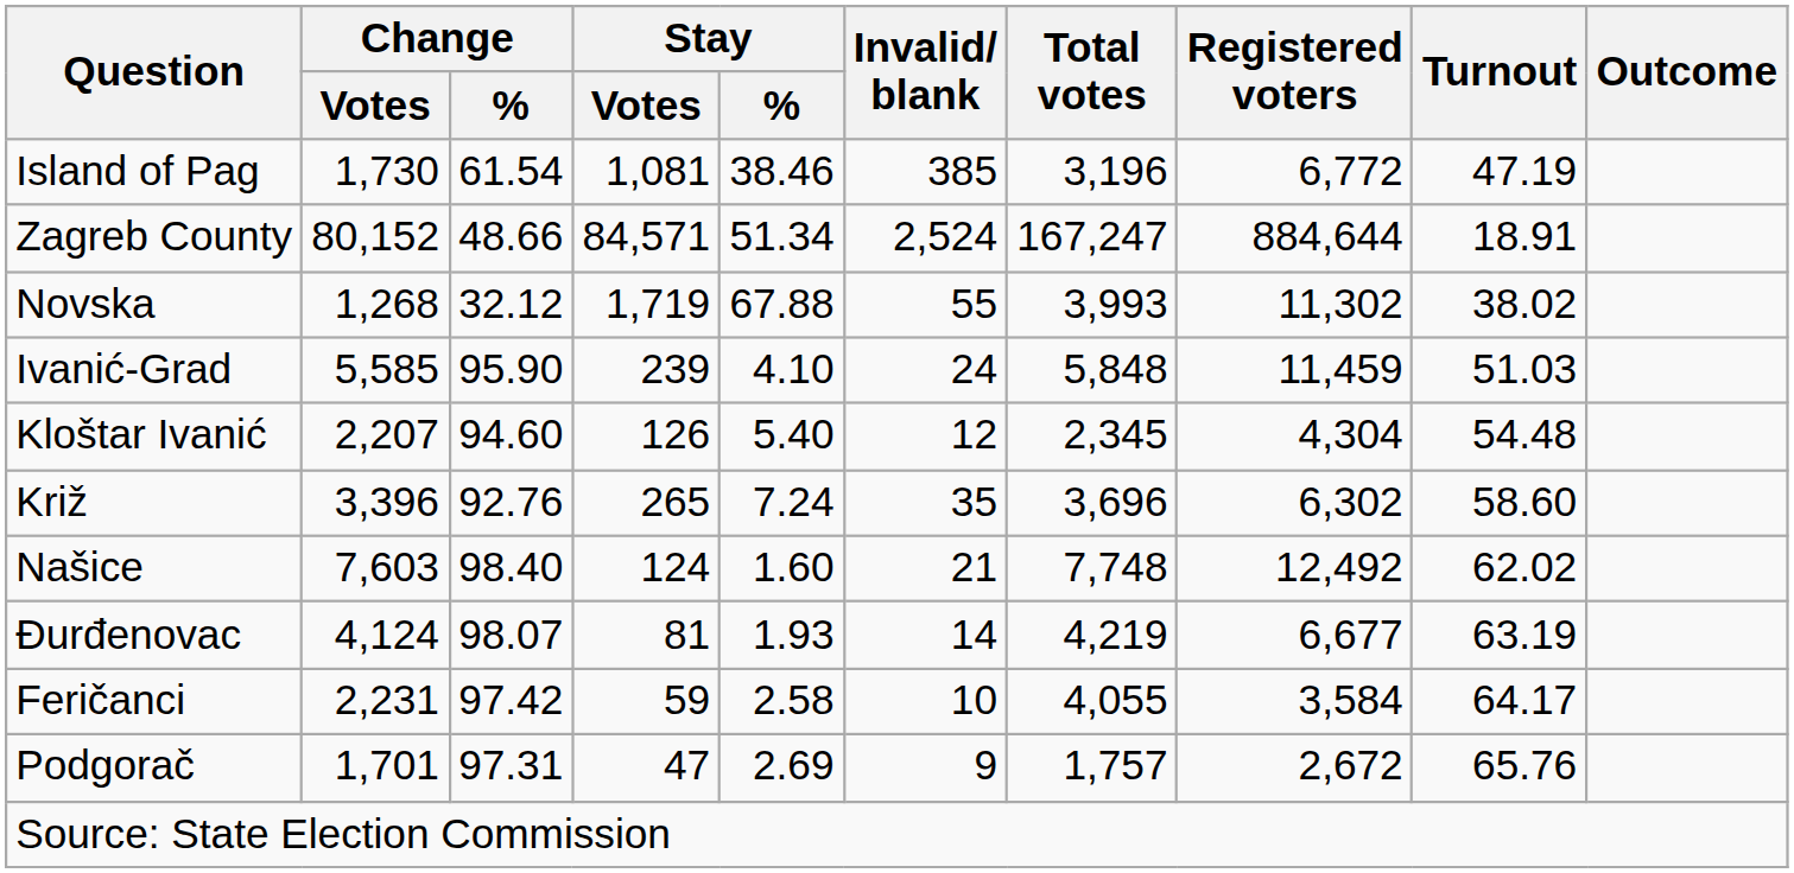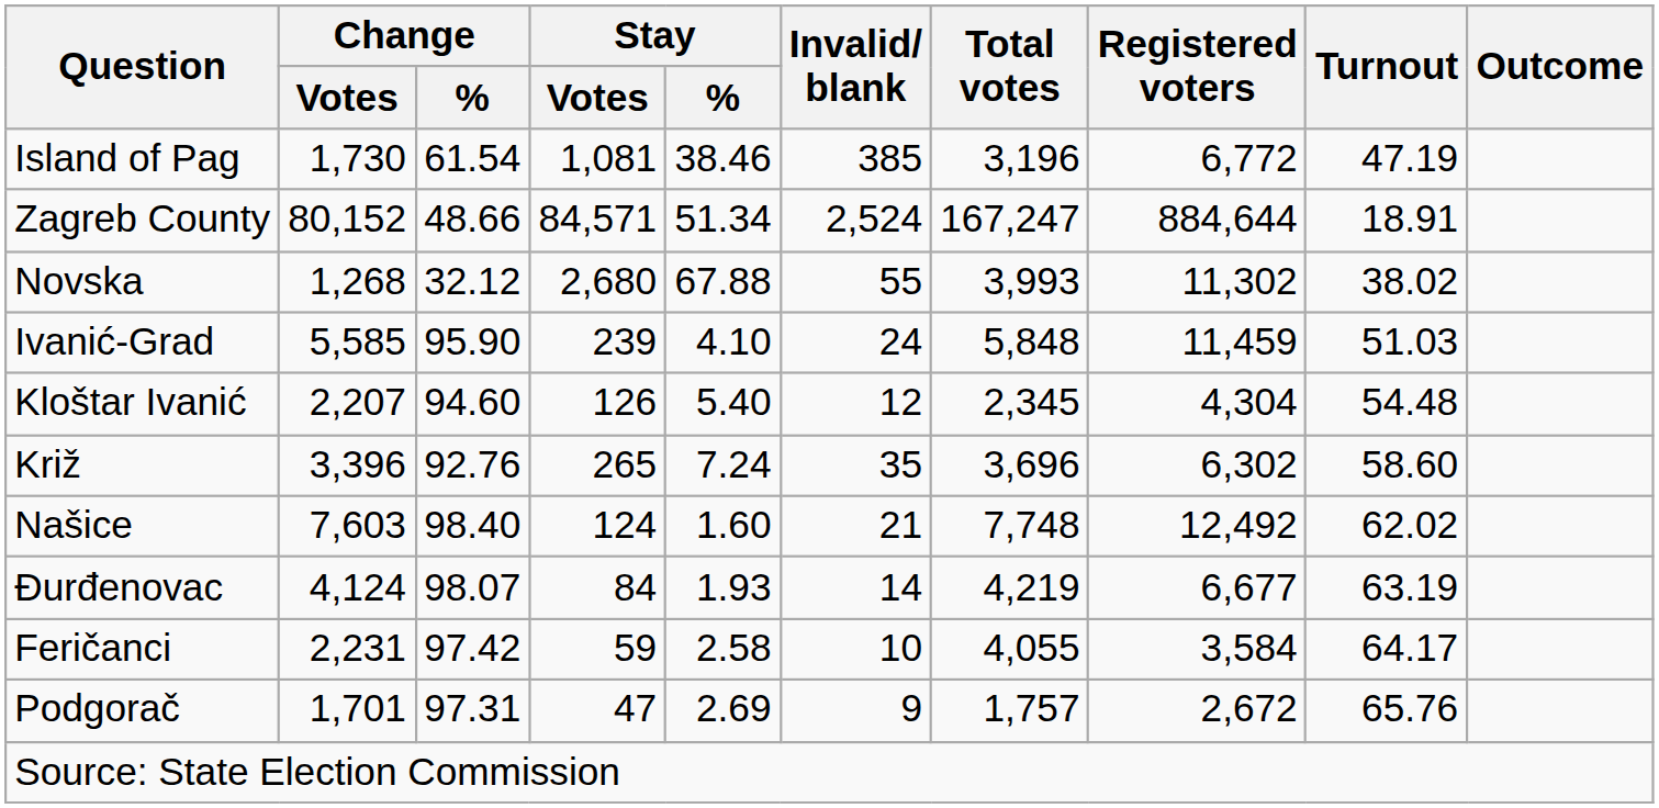 <table class="wikitable" style="text-align:right">
 <tr>
 <th rowspan="2">Question</th>
 <th colspan="2">Change</th>
 <th colspan="2">Stay</th>
 <th rowspan="2">Invalid/<br>blank</th>
 <th rowspan="2">Total<br>votes</th>
 <th rowspan="2">Registered<br>voters</th>
 <th rowspan="2">Turnout</th>
 <th rowspan="2">Outcome</th>
 </tr>
 <tr>
 <th>Votes</th>
 <th>%</th>
 <th>Votes</th>
 <th>%</th>
 </tr>
 <tr>
 <td align="left">Island of Pag</td>
 <td>1,730</td>
 <td>61.54</td>
 <td>1,081</td>
 <td>38.46</td>
 <td>385</td>
 <td>3,196</td>
 <td>6,772</td>
 <td>47.19</td>
 <td></td>
 </tr>
 <tr>
 <td align="left">Zagreb County</td>
 <td>80,152</td>
 <td>48.66</td>
 <td>84,571</td>
 <td>51.34</td>
 <td>2,524</td>
 <td>167,247</td>
 <td>884,644</td>
 <td>18.91</td>
 <td></td>
 </tr>
 <tr>
 <td align="left">Novska</td>
 <td>1,268</td>
 <td>32.12</td>
-<td>1,719</td>
+<td>2,680</td>
 <td>67.88</td>
 <td>55</td>
 <td>3,993</td>
 <td>11,302</td>
 <td>38.02</td>
 <td></td>
 </tr>
 <tr>
 <td align="left">Ivanić-Grad</td>
 <td>5,585</td>
 <td>95.90</td>
 <td>239</td>
 <td>4.10</td>
 <td>24</td>
 <td>5,848</td>
 <td>11,459</td>
 <td>51.03</td>
 <td></td>
 </tr>
 <tr>
 <td align="left">Kloštar Ivanić</td>
 <td>2,207</td>
 <td>94.60</td>
 <td>126</td>
 <td>5.40</td>
 <td>12</td>
 <td>2,345</td>
 <td>4,304</td>
 <td>54.48</td>
 <td></td>
 </tr>
 <tr>
 <td align="left">Križ</td>
 <td>3,396</td>
 <td>92.76</td>
 <td>265</td>
 <td>7.24</td>
 <td>35</td>
 <td>3,696</td>
 <td>6,302</td>
 <td>58.60</td>
 <td></td>
 </tr>
 <tr>
 <td align="left">Našice</td>
 <td>7,603</td>
 <td>98.40</td>
 <td>124</td>
 <td>1.60</td>
 <td>21</td>
 <td>7,748</td>
 <td>12,492</td>
 <td>62.02</td>
 <td></td>
 </tr>
 <tr>
 <td align="left">Đurđenovac</td>
 <td>4,124</td>
 <td>98.07</td>
-<td>81</td>
+<td>84</td>
 <td>1.93</td>
 <td>14</td>
 <td>4,219</td>
 <td>6,677</td>
 <td>63.19</td>
 <td></td>
 </tr>
 <tr>
 <td align="left">Feričanci</td>
 <td>2,231</td>
 <td>97.42</td>
 <td>59</td>
 <td>2.58</td>
 <td>10</td>
 <td>4,055</td>
 <td>3,584</td>
 <td>64.17</td>
 <td></td>
 </tr>
 <tr>
 <td align="left">Podgorač</td>
 <td>1,701</td>
 <td>97.31</td>
 <td>47</td>
 <td>2.69</td>
 <td>9</td>
 <td>1,757</td>
 <td>2,672</td>
 <td>65.76</td>
 <td></td>
 </tr>
 <tr>
 <td colspan="11" align="left">Source: State Election Commission</td>
 </tr>
 </table>
